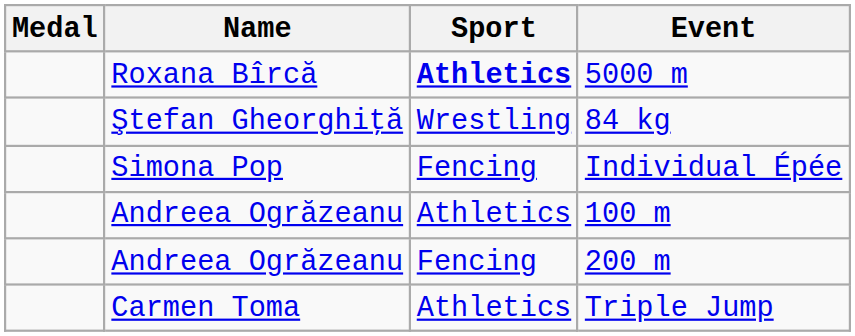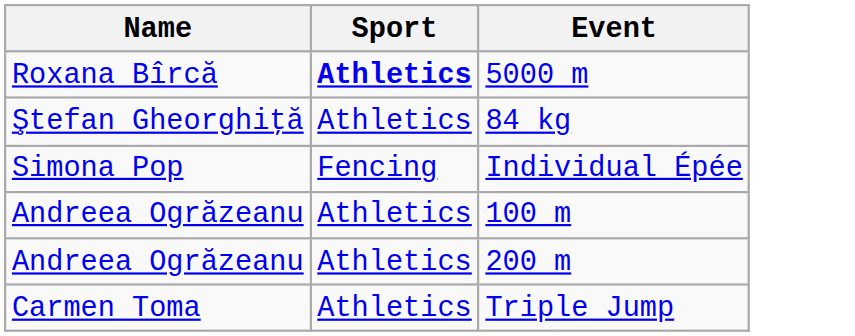 <table class="wikitable sortable" style="font-size:100%">
 <tr>
-<th>Medal</th>
 <th>Name</th>
 <th>Sport</th>
 <th>Event</th>
 </tr>
 <tr>
-<td></td>
 <td><a href='#'>Roxana Bîrcă</a></td>
 <td><strong><a href='#'>Athletics</a></strong></td>
 <td><a href='#'>5000 m</a></td>
 </tr>
 <tr>
-<td></td>
 <td><a href='#'>Ştefan Gheorghiţă</a></td>
-<td><a href='#'>Wrestling</a></td>
+<td><a href='#'>Athletics</a></td>
 <td><a href='#'>84 kg</a></td>
 </tr>
 <tr>
-<td></td>
 <td><a href='#'>Simona Pop</a></td>
 <td><a href='#'>Fencing</a></td>
 <td><a href='#'>Individual Épée</a></td>
 </tr>
 <tr>
-<td></td>
 <td><a href='#'>Andreea Ogrăzeanu</a></td>
 <td><a href='#'>Athletics</a></td>
 <td><a href='#'>100 m</a></td>
 </tr>
 <tr>
-<td></td>
 <td><a href='#'>Andreea Ogrăzeanu</a></td>
-<td><a href='#'>Fencing</a></td>
+<td><a href='#'>Athletics</a></td>
 <td><a href='#'>200 m</a></td>
 </tr>
 <tr>
-<td></td>
 <td><a href='#'>Carmen Toma</a></td>
 <td><a href='#'>Athletics</a></td>
 <td><a href='#'>Triple Jump</a></td>
 </tr>
 </table>
